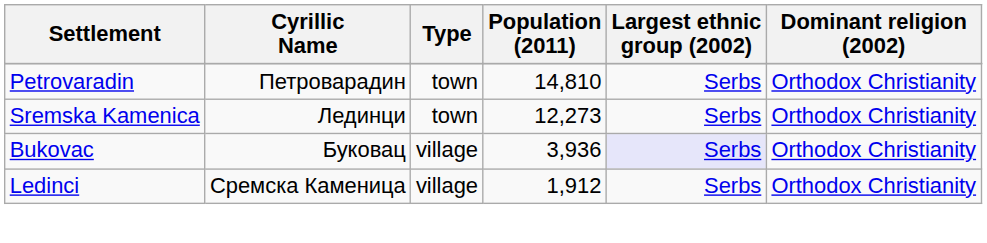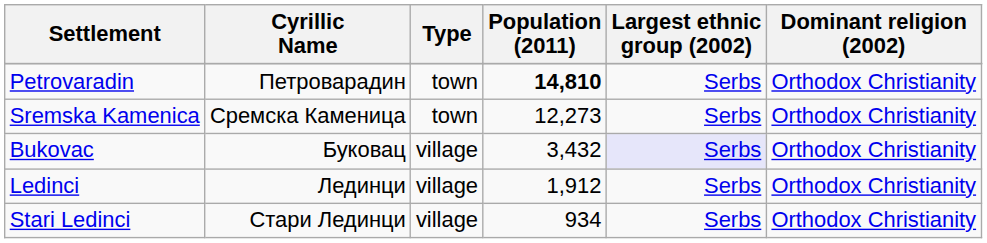 <table class="wikitable" style="text-align: right;">
 <tr bgcolor="#e0e0e0">
 <th rowspan="1">Settlement</th>
 <th colspan="1">Cyrillic<br>Name</th>
 <th colspan="1">Type</th>
 <th colspan="1">Population<br>(2011)</th>
 <th colspan="1">Largest ethnic<br>group (2002)</th>
 <th colspan="1">Dominant religion<br>(2002)</th>
 </tr>
 <tr bgcolor="#e0e0e0">
 </tr>
 <tr>
 <td align="left"><a href='#'>Petrovaradin</a></td>
 <td>Петроварадин</td>
 <td>town</td>
-<td>14,810</td>
+<td><strong>14,810</strong></td>
 <td><a href='#'>Serbs</a></td>
 <td><a href='#'>Orthodox Christianity</a></td>
 </tr>
 <tr>
 <td align="left"><a href='#'>Sremska Kamenica</a></td>
-<td>Лединци</td>
+<td>Сремска Каменица</td>
 <td>town</td>
 <td>12,273</td>
 <td><a href='#'>Serbs</a></td>
 <td><a href='#'>Orthodox Christianity</a></td>
 </tr>
 <tr>
 <td align="left"><a href='#'>Bukovac</a></td>
 <td>Буковац</td>
 <td>village</td>
-<td>3,936</td>
+<td>3,432</td>
 <td style="background: lavender;"><a href='#'>Serbs</a></td>
 <td><a href='#'>Orthodox Christianity</a></td>
 </tr>
 <tr>
 <td align="left"><a href='#'>Ledinci</a></td>
-<td>Сремска Каменица</td>
+<td>Лединци</td>
 <td>village</td>
 <td>1,912</td>
 <td><a href='#'>Serbs</a></td>
 <td><a href='#'>Orthodox Christianity</a></td>
 </tr>
+<tr>
+<td align="left"><a href='#'>Stari Ledinci</a></td>
+<td>Стари Лединци</td>
+<td>village</td>
+<td>934</td>
+<td><a href='#'>Serbs</a></td>
+<td><a href='#'>Orthodox Christianity</a></td>
+</tr>
 </table>
